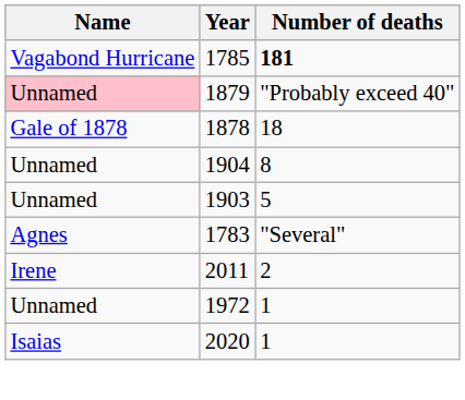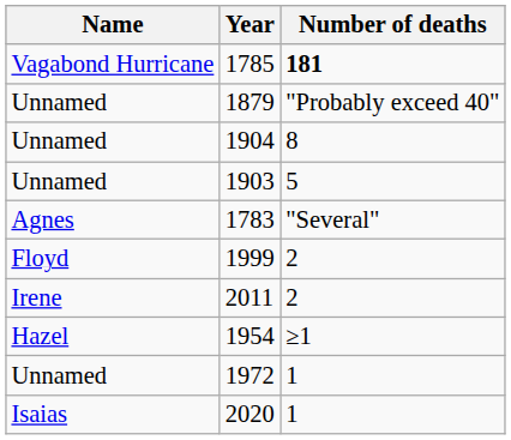 <table class="wikitable" style="margin:1em auto;">
 <tr bgcolor="#CCCCCC">
 <th>Name</th>
 <th>Year</th>
 <th>Number of deaths</th>
 </tr>
 <tr>
 <td><a href='#'>Vagabond Hurricane</a></td>
 <td>1785</td>
 <td><strong>181</strong></td>
 </tr>
 <tr>
-<td style="background: pink;">Unnamed</td>
+<td>Unnamed</td>
 <td>1879</td>
 <td>"Probably exceed 40"</td>
-</tr>
-<tr>
-<td><a href='#'>Gale of 1878</a></td>
-<td>1878</td>
-<td>18</td>
 </tr>
 <tr>
 <td>Unnamed</td>
 <td>1904</td>
 <td>8</td>
 </tr>
 <tr>
 <td>Unnamed</td>
 <td>1903</td>
 <td>5</td>
 </tr>
 <tr>
 <td><a href='#'>Agnes</a></td>
 <td>1783</td>
 <td>"Several"</td>
 </tr>
 <tr>
+<td><a href='#'>Floyd</a></td>
+<td>1999</td>
+<td>2</td>
+</tr>
+<tr>
 <td><a href='#'>Irene</a></td>
 <td>2011</td>
 <td>2</td>
+</tr>
+<tr>
+<td><a href='#'>Hazel</a></td>
+<td>1954</td>
+<td>≥1</td>
 </tr>
 <tr>
 <td>Unnamed</td>
 <td>1972</td>
 <td>1</td>
 </tr>
 <tr>
 <td><a href='#'>Isaias</a></td>
 <td>2020</td>
 <td>1</td>
 </tr>
 </table>
